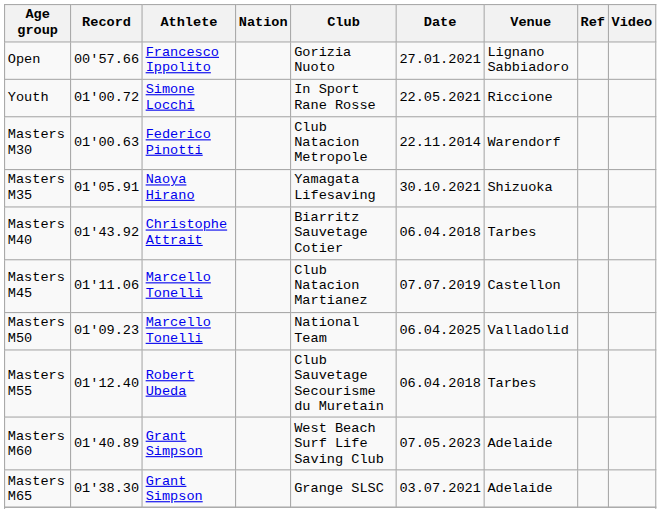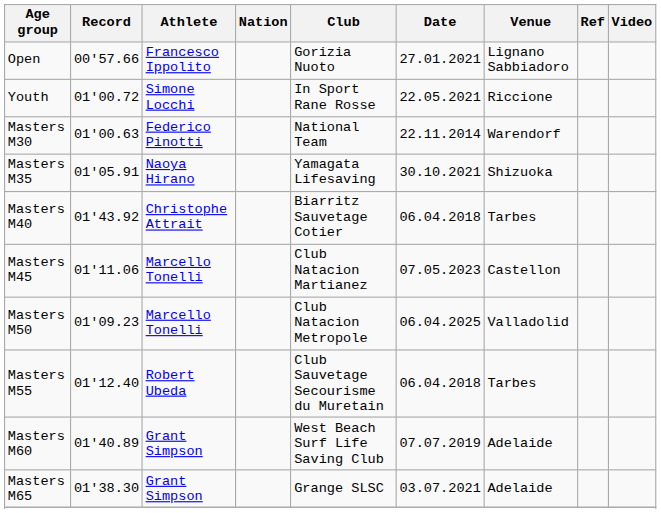 <table class="wikitable" style="font-size:95%; width: 95%;">
 <tr>
 <th>Age group</th>
 <th>Record</th>
 <th>Athlete</th>
 <th>Nation</th>
 <th>Club</th>
 <th>Date</th>
 <th>Venue</th>
 <th>Ref</th>
 <th>Video</th>
 </tr>
 <tr>
 <td>Open</td>
 <td>00'57.66</td>
 <td><a href='#'>Francesco Ippolito</a></td>
 <td></td>
 <td>Gorizia Nuoto</td>
 <td>27.01.2021</td>
 <td>Lignano Sabbiadoro</td>
 <td></td>
 <td></td>
 </tr>
 <tr>
 <td>Youth</td>
 <td>01'00.72</td>
 <td><a href='#'>Simone Locchi</a></td>
 <td></td>
 <td>In Sport Rane Rosse</td>
 <td>22.05.2021</td>
 <td>Riccione</td>
 <td></td>
 <td></td>
 </tr>
 <tr>
 <td>Masters M30</td>
 <td>01'00.63</td>
 <td><a href='#'>Federico Pinotti</a></td>
 <td></td>
-<td>Club Natacion Metropole</td>
+<td>National Team</td>
 <td>22.11.2014</td>
 <td>Warendorf</td>
 <td></td>
 <td></td>
 </tr>
 <tr>
 <td>Masters M35</td>
 <td>01'05.91</td>
 <td><a href='#'>Naoya Hirano</a></td>
 <td></td>
 <td>Yamagata Lifesaving</td>
 <td>30.10.2021</td>
 <td>Shizuoka</td>
 <td></td>
 <td></td>
 </tr>
 <tr>
 <td>Masters M40</td>
 <td>01'43.92</td>
 <td><a href='#'>Christophe Attrait</a></td>
 <td></td>
 <td>Biarritz Sauvetage Cotier</td>
 <td>06.04.2018</td>
 <td>Tarbes</td>
 <td></td>
 <td></td>
 </tr>
 <tr>
 <td>Masters M45</td>
 <td>01'11.06</td>
 <td><a href='#'>Marcello Tonelli</a></td>
 <td></td>
 <td>Club Natacion Martianez</td>
-<td>07.07.2019</td>
+<td>07.05.2023</td>
 <td>Castellon</td>
 <td></td>
 <td></td>
 </tr>
 <tr>
 <td>Masters M50</td>
 <td>01'09.23</td>
 <td><a href='#'>Marcello Tonelli</a></td>
 <td></td>
-<td>National Team</td>
+<td>Club Natacion Metropole</td>
 <td>06.04.2025</td>
 <td>Valladolid</td>
 <td></td>
 <td></td>
 </tr>
 <tr>
 <td>Masters M55</td>
 <td>01'12.40</td>
 <td><a href='#'>Robert Ubeda</a></td>
 <td></td>
 <td>Club Sauvetage Secourisme du Muretain</td>
 <td>06.04.2018</td>
 <td>Tarbes</td>
 <td></td>
 <td></td>
 </tr>
 <tr>
 <td>Masters M60</td>
 <td>01'40.89</td>
 <td><a href='#'>Grant Simpson</a></td>
 <td></td>
 <td>West Beach Surf Life Saving Club</td>
-<td>07.05.2023</td>
+<td>07.07.2019</td>
 <td>Adelaide</td>
 <td></td>
 <td></td>
 </tr>
 <tr>
 <td>Masters M65</td>
 <td>01'38.30</td>
 <td><a href='#'>Grant Simpson</a></td>
 <td></td>
 <td>Grange SLSC</td>
 <td>03.07.2021</td>
 <td>Adelaide</td>
 <td></td>
 <td></td>
 </tr>
 <tr>
 </tr>
 <tr style="background:#f0f0f0;">
 </tr>
 </table>
